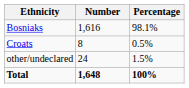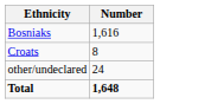 <table class="wikitable">
 <tr>
 <th width="100px">Ethnicity</th>
 <th width="80px">Number</th>
-<th width="80px">Percentage</th>
 </tr>
 <tr>
 <td><a href='#'>Bosniaks</a></td>
 <td>1,616</td>
-<td>98.1%</td>
 </tr>
 <tr>
 <td><a href='#'>Croats</a></td>
 <td>8</td>
-<td>0.5%</td>
 </tr>
 <tr>
 <td>other/undeclared</td>
 <td>24</td>
-<td>1.5%</td>
 </tr>
 <tr>
 <td><strong>Total</strong></td>
 <td><strong>1,648</strong></td>
-<td><strong>100%</strong></td>
 </tr>
 </table>
